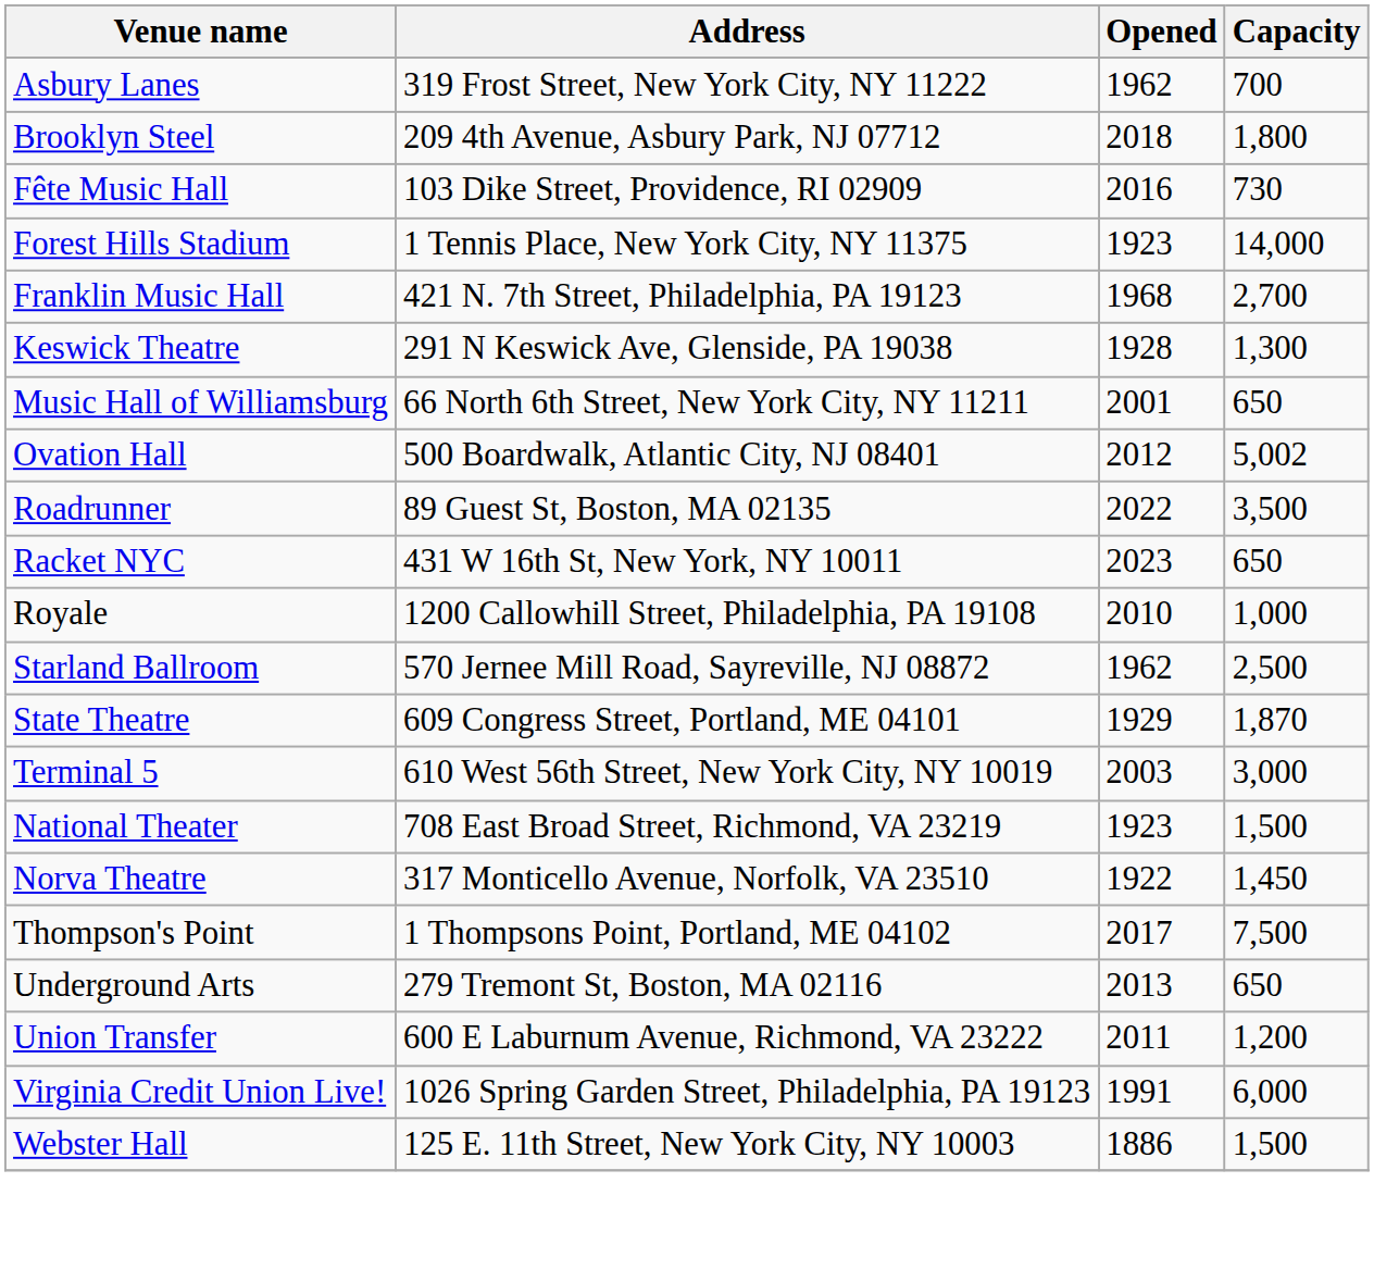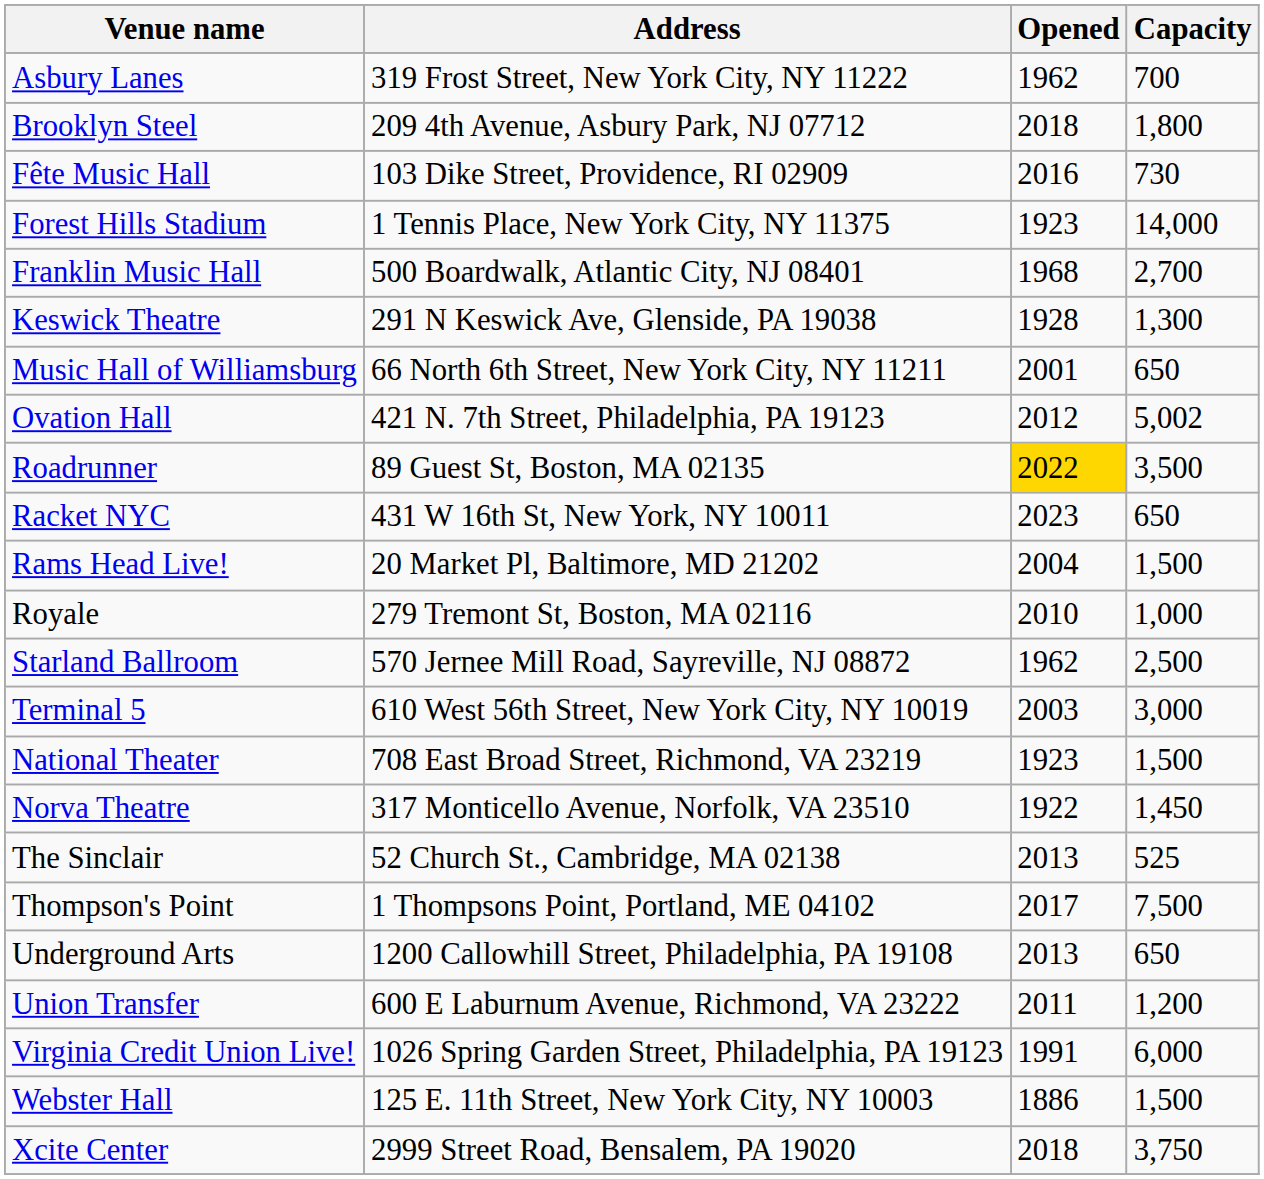 <table class="wikitable sortable">
 <tr>
 <th>Venue name</th>
 <th>Address</th>
 <th>Opened</th>
 <th>Capacity</th>
 </tr>
 <tr>
 <td><a href='#'>Asbury Lanes</a></td>
 <td>319 Frost Street, New York City, NY 11222</td>
 <td>1962</td>
 <td>700</td>
 </tr>
 <tr>
 <td><a href='#'>Brooklyn Steel</a></td>
 <td>209 4th Avenue, Asbury Park, NJ 07712</td>
 <td>2018</td>
 <td>1,800</td>
 </tr>
 <tr>
 <td><a href='#'>Fête Music Hall</a></td>
 <td>103 Dike Street, Providence, RI 02909</td>
 <td>2016</td>
 <td>730</td>
 </tr>
 <tr>
 <td><a href='#'>Forest Hills Stadium</a></td>
 <td>1 Tennis Place, New York City, NY 11375</td>
 <td>1923</td>
 <td>14,000</td>
 </tr>
 <tr>
 <td><a href='#'>Franklin Music Hall</a></td>
-<td>421 N. 7th Street, Philadelphia, PA 19123</td>
+<td>500 Boardwalk, Atlantic City, NJ 08401</td>
 <td>1968</td>
 <td>2,700</td>
 </tr>
 <tr>
 <td><a href='#'>Keswick Theatre</a></td>
 <td>291 N Keswick Ave, Glenside, PA 19038</td>
 <td>1928</td>
 <td>1,300</td>
 </tr>
 <tr>
 <td><a href='#'>Music Hall of Williamsburg</a></td>
 <td>66 North 6th Street, New York City, NY 11211</td>
 <td>2001</td>
 <td>650</td>
 </tr>
 <tr>
 <td><a href='#'>Ovation Hall</a></td>
-<td>500 Boardwalk, Atlantic City, NJ 08401</td>
+<td>421 N. 7th Street, Philadelphia, PA 19123</td>
 <td>2012</td>
 <td>5,002</td>
 </tr>
 <tr>
 <td><a href='#'>Roadrunner</a></td>
 <td>89 Guest St, Boston, MA 02135</td>
-<td>2022</td>
+<td style="background: gold;">2022</td>
 <td>3,500</td>
 </tr>
 <tr>
 <td><a href='#'>Racket NYC</a></td>
 <td>431 W 16th St, New York, NY 10011</td>
 <td>2023</td>
 <td>650</td>
 </tr>
 <tr>
+<td><a href='#'>Rams Head Live!</a></td>
+<td>20 Market Pl, Baltimore, MD 21202</td>
+<td>2004</td>
+<td>1,500</td>
+</tr>
+<tr>
 <td>Royale</td>
-<td>1200 Callowhill Street, Philadelphia, PA 19108</td>
+<td>279 Tremont St, Boston, MA 02116</td>
 <td>2010</td>
 <td>1,000</td>
 </tr>
 <tr>
 <td><a href='#'>Starland Ballroom</a></td>
 <td>570 Jernee Mill Road, Sayreville, NJ 08872</td>
 <td>1962</td>
 <td>2,500</td>
-</tr>
-<tr>
-<td><a href='#'>State Theatre</a></td>
-<td>609 Congress Street, Portland, ME 04101</td>
-<td>1929</td>
-<td>1,870</td>
 </tr>
 <tr>
 <td><a href='#'>Terminal 5</a></td>
 <td>610 West 56th Street, New York City, NY 10019</td>
 <td>2003</td>
 <td>3,000</td>
 </tr>
 <tr>
 <td><a href='#'>National Theater</a></td>
 <td>708 East Broad Street, Richmond, VA 23219</td>
 <td>1923</td>
 <td>1,500</td>
 </tr>
 <tr>
 <td><a href='#'>Norva Theatre</a></td>
 <td>317 Monticello Avenue, Norfolk, VA 23510</td>
 <td>1922</td>
 <td>1,450</td>
 </tr>
 <tr>
+<td>The Sinclair</td>
+<td>52 Church St., Cambridge, MA 02138</td>
+<td>2013</td>
+<td>525</td>
+</tr>
+<tr>
 <td>Thompson's Point</td>
 <td>1 Thompsons Point, Portland, ME 04102</td>
 <td>2017</td>
 <td>7,500</td>
 </tr>
 <tr>
 <td>Underground Arts</td>
-<td>279 Tremont St, Boston, MA 02116</td>
+<td>1200 Callowhill Street, Philadelphia, PA 19108</td>
 <td>2013</td>
 <td>650</td>
 </tr>
 <tr>
 <td><a href='#'>Union Transfer</a></td>
 <td>600 E Laburnum Avenue, Richmond, VA 23222</td>
 <td>2011</td>
 <td>1,200</td>
 </tr>
 <tr>
 <td><a href='#'>Virginia Credit Union Live!</a></td>
 <td>1026 Spring Garden Street, Philadelphia, PA 19123</td>
 <td>1991</td>
 <td>6,000</td>
 </tr>
 <tr>
 <td><a href='#'>Webster Hall</a></td>
 <td>125 E. 11th Street, New York City, NY 10003</td>
 <td>1886</td>
 <td>1,500</td>
 </tr>
 <tr>
+<td><a href='#'>Xcite Center</a></td>
+<td>2999 Street Road, Bensalem, PA 19020</td>
+<td>2018</td>
+<td>3,750</td>
+</tr>
+<tr>
 </tr>
 </table>
